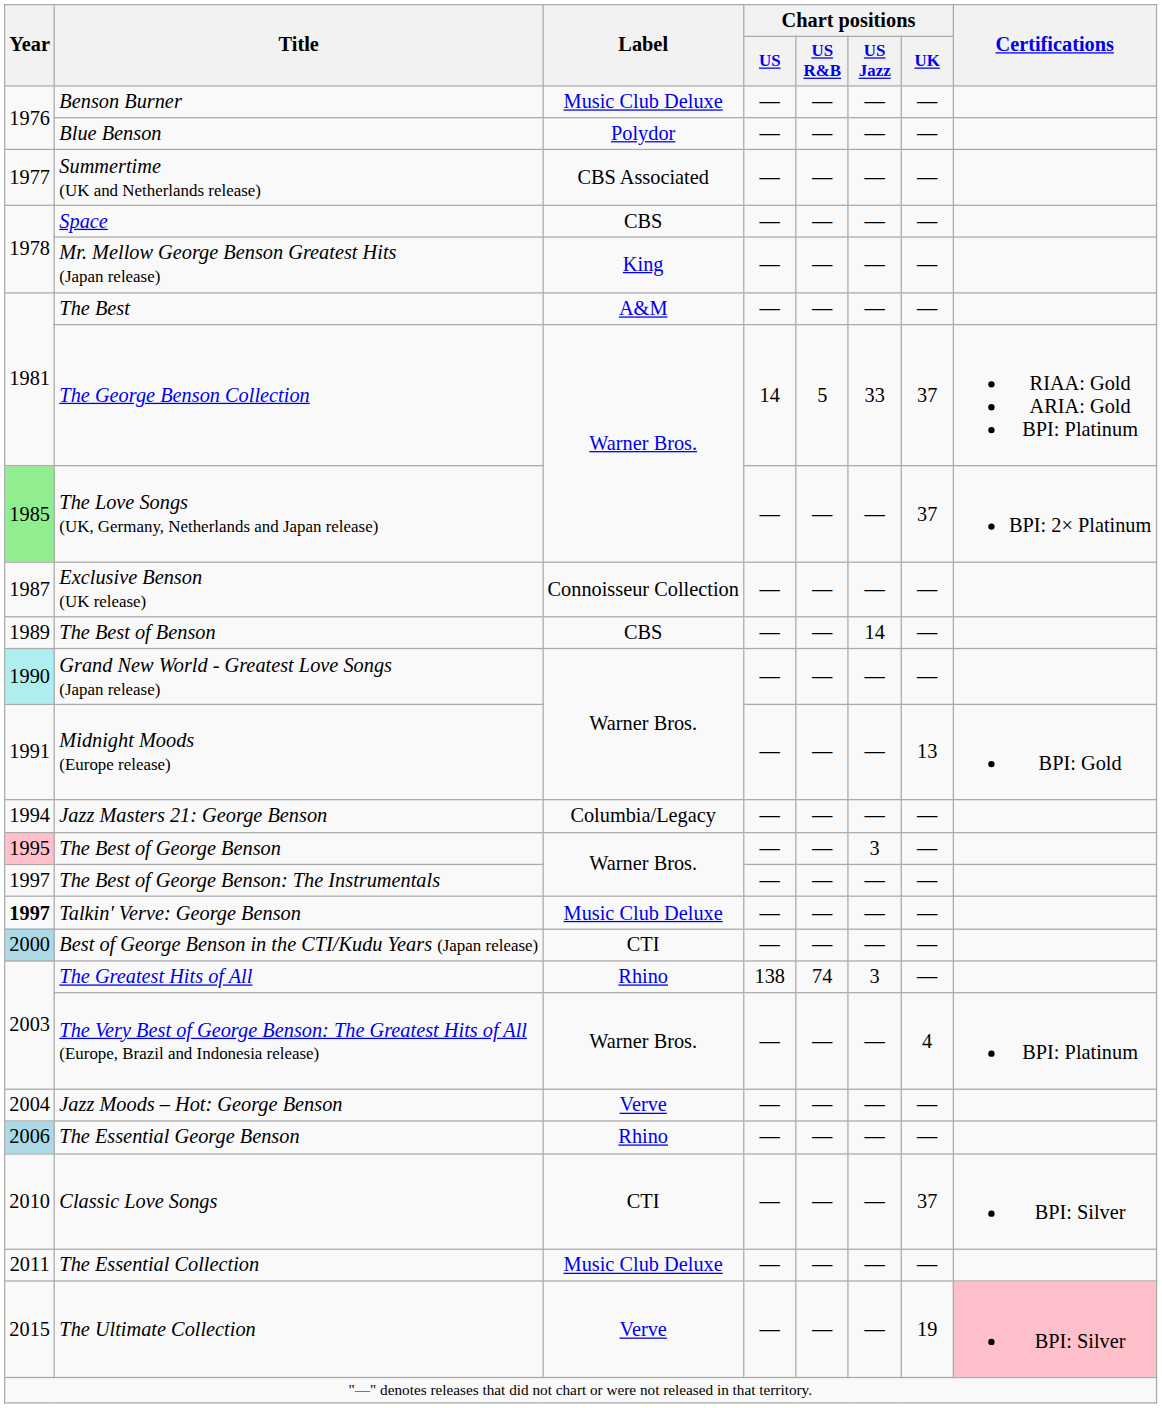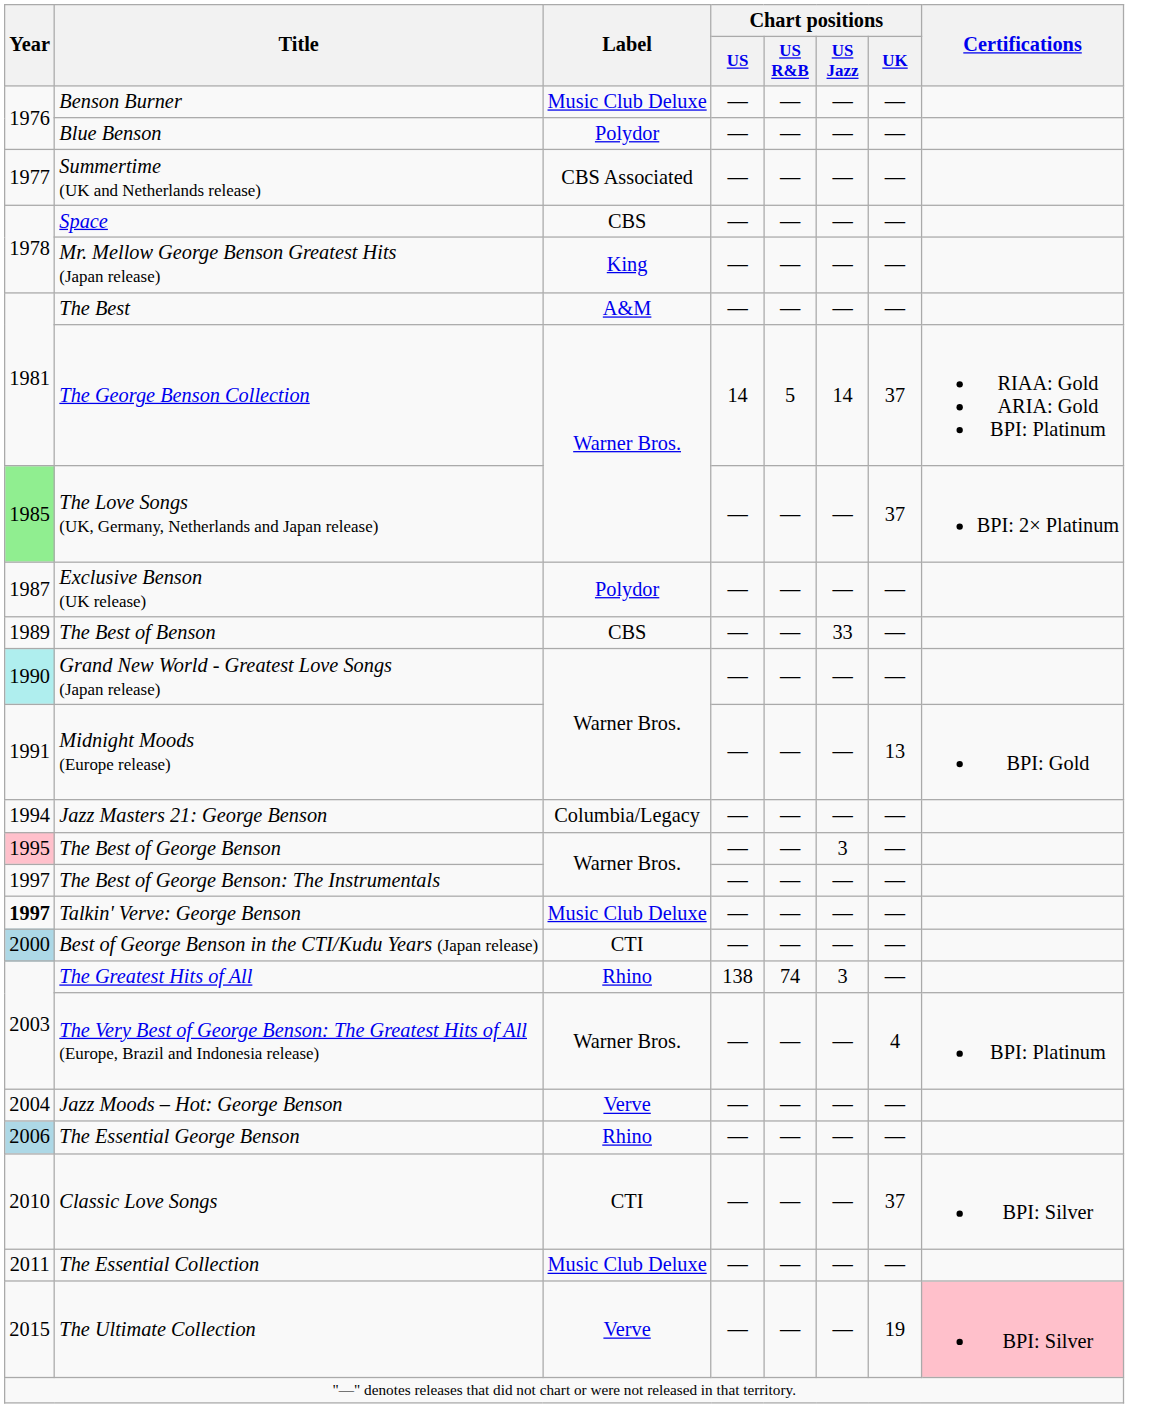 <table class="wikitable" style="text-align:center;">
 <tr>
 <th rowspan="2">Year</th>
 <th rowspan="2">Title</th>
 <th rowspan="2">Label</th>
 <th colspan="4">Chart positions</th>
 <th rowspan="2"><a href='#'>Certifications</a></th>
 </tr>
 <tr style="font-size:smaller;">
 <th width="35"><a href='#'>US</a><br></th>
 <th width="35"><a href='#'>US R&B</a><br></th>
 <th width="35"><a href='#'>US Jazz</a><br></th>
 <th width="35"><a href='#'>UK</a><br></th>
 </tr>
 <tr>
 <td rowspan="2">1976</td>
 <td align="left"><em>Benson Burner</em> </td>
 <td><a href='#'>Music Club Deluxe</a></td>
 <td>—</td>
 <td>—</td>
 <td>—</td>
 <td>—</td>
 <td></td>
 </tr>
 <tr>
 <td align="left"><em>Blue Benson</em> </td>
 <td><a href='#'>Polydor</a></td>
 <td>—</td>
 <td>—</td>
 <td>—</td>
 <td>—</td>
 <td></td>
 </tr>
 <tr>
 <td>1977</td>
 <td align="left"><em>Summertime</em> <br><small>(UK and Netherlands release)</small></td>
 <td>CBS Associated</td>
 <td>—</td>
 <td>—</td>
 <td>—</td>
 <td>—</td>
 <td></td>
 </tr>
 <tr>
 <td rowspan="2">1978</td>
 <td align="left"><em><a href='#'>Space</a></em> </td>
 <td>CBS</td>
 <td>—</td>
 <td>—</td>
 <td>—</td>
 <td>—</td>
 <td></td>
 </tr>
 <tr>
 <td align="left"><em>Mr. Mellow George Benson Greatest Hits</em> <br><small>(Japan release)</small> </td>
 <td><a href='#'>King</a></td>
 <td>—</td>
 <td>—</td>
 <td>—</td>
 <td>—</td>
 <td></td>
 </tr>
 <tr>
 <td rowspan="2">1981</td>
 <td align="left"><em>The Best</em></td>
 <td><a href='#'>A&M</a></td>
 <td>—</td>
 <td>—</td>
 <td>—</td>
 <td>—</td>
 <td></td>
 </tr>
 <tr>
 <td align="left"><em><a href='#'>The George Benson Collection</a></em> </td>
 <td rowspan="2"><a href='#'>Warner Bros.</a></td>
 <td>14</td>
 <td>5</td>
-<td>33</td>
+<td>14</td>
 <td>37</td>
 <td><br><ul><li>RIAA: Gold</li><li>ARIA: Gold</li><li>BPI: Platinum</li></ul></td>
 </tr>
 <tr>
 <td style="background: lightgreen;">1985</td>
 <td align="left"><em>The Love Songs</em> <br><small>(UK, Germany, Netherlands and Japan release)</small></td>
 <td>—</td>
 <td>—</td>
 <td>—</td>
 <td>37</td>
 <td><br><ul><li>BPI: 2× Platinum</li></ul></td>
 </tr>
 <tr>
 <td>1987</td>
 <td align="left"><em>Exclusive Benson</em> <br><small>(UK release)</small> </td>
-<td>Connoisseur Collection</td>
+<td><a href='#'>Polydor</a></td>
 <td>—</td>
 <td>—</td>
 <td>—</td>
 <td>—</td>
 <td></td>
 </tr>
 <tr>
 <td>1989</td>
 <td align="left"><em>The Best of Benson</em> </td>
 <td>CBS</td>
 <td>—</td>
 <td>—</td>
-<td>14</td>
+<td>33</td>
 <td>—</td>
 <td></td>
 </tr>
 <tr>
 <td style="background: paleturquoise;">1990</td>
 <td align="left"><em>Grand New World - Greatest Love Songs</em> <br><small>(Japan release)</small> </td>
 <td rowspan="2">Warner Bros.</td>
 <td>—</td>
 <td>—</td>
 <td>—</td>
 <td>—</td>
 <td></td>
 </tr>
 <tr>
 <td>1991</td>
 <td align="left"><em>Midnight Moods</em> <br><small>(Europe release)</small></td>
 <td>—</td>
 <td>—</td>
 <td>—</td>
 <td>13</td>
 <td><br><ul><li>BPI: Gold</li></ul></td>
 </tr>
 <tr>
 <td>1994</td>
 <td align="left"><em>Jazz Masters 21: George Benson</em></td>
 <td>Columbia/Legacy</td>
 <td>—</td>
 <td>—</td>
 <td>—</td>
 <td>—</td>
 <td></td>
 </tr>
 <tr>
 <td style="background: pink;">1995</td>
 <td align="left"><em>The Best of George Benson</em></td>
 <td rowspan="2">Warner Bros.</td>
 <td>—</td>
 <td>—</td>
 <td>3</td>
 <td>—</td>
 <td></td>
 </tr>
 <tr>
 <td>1997</td>
 <td align="left"><em>The Best of George Benson: The Instrumentals</em></td>
 <td>—</td>
 <td>—</td>
 <td>—</td>
 <td>—</td>
 <td></td>
 </tr>
 <tr>
 <td><strong>1997</strong></td>
 <td align="left"><em>Talkin' Verve: George Benson</em> </td>
 <td><a href='#'>Music Club Deluxe</a></td>
 <td>—</td>
 <td>—</td>
 <td>—</td>
 <td>—</td>
 <td></td>
 </tr>
 <tr>
 <td style="background: lightblue;">2000</td>
 <td align="left"><em>Best of George Benson in the CTI/Kudu Years</em> <small>(Japan release)</small> </td>
 <td>CTI</td>
 <td>—</td>
 <td>—</td>
 <td>—</td>
 <td>—</td>
 <td></td>
 </tr>
 <tr>
 <td rowspan="2">2003</td>
 <td align="left"><em><a href='#'>The Greatest Hits of All</a></em></td>
 <td><a href='#'>Rhino</a></td>
 <td>138</td>
 <td>74</td>
 <td>3</td>
 <td>—</td>
 <td></td>
 </tr>
 <tr>
 <td align="left"><em><a href='#'>The Very Best of George Benson: The Greatest Hits of All</a></em> <br><small>(Europe, Brazil and Indonesia release)</small></td>
 <td>Warner Bros.</td>
 <td>—</td>
 <td>—</td>
 <td>—</td>
 <td>4</td>
 <td><br><ul><li>BPI: Platinum</li></ul></td>
 </tr>
 <tr>
 <td>2004</td>
 <td align="left"><em>Jazz Moods – Hot: George Benson</em></td>
 <td><a href='#'>Verve</a></td>
 <td>—</td>
 <td>—</td>
 <td>—</td>
 <td>—</td>
 <td></td>
 </tr>
 <tr>
 <td style="background: lightblue;">2006</td>
 <td align="left"><em>The Essential George Benson</em></td>
 <td><a href='#'>Rhino</a></td>
 <td>—</td>
 <td>—</td>
 <td>—</td>
 <td>—</td>
 <td></td>
 </tr>
 <tr>
 <td>2010</td>
 <td align="left"><em>Classic Love Songs</em></td>
 <td>CTI</td>
 <td>—</td>
 <td>—</td>
 <td>—</td>
 <td>37</td>
 <td><br><ul><li>BPI: Silver</li></ul></td>
 </tr>
 <tr>
 <td>2011</td>
 <td align="left"><em>The Essential Collection</em> </td>
 <td><a href='#'>Music Club Deluxe</a></td>
 <td>—</td>
 <td>—</td>
 <td>—</td>
 <td>—</td>
 <td></td>
 </tr>
 <tr>
 <td>2015</td>
 <td align="left"><em>The Ultimate Collection</em> </td>
 <td><a href='#'>Verve</a></td>
 <td>—</td>
 <td>—</td>
 <td>—</td>
 <td>19</td>
 <td style="background: pink;"><br><ul><li>BPI: Silver</li></ul></td>
 </tr>
 <tr>
 <td colspan="10" style="text-align:center; font-size:9pt;">"—" denotes releases that did not chart or were not released in that territory.</td>
 </tr>
 </table>
